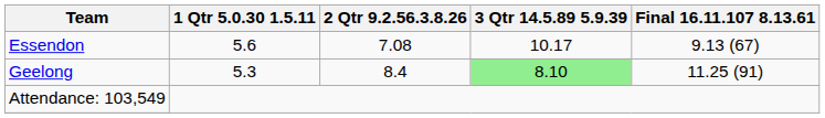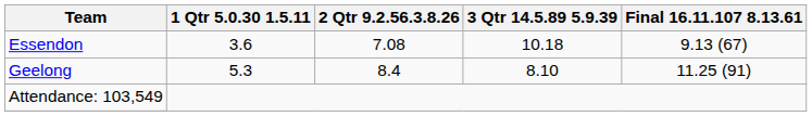 <table class="wikitable">
 <tr>
 <th>Team</th>
 <th>1 Qtr 5.0.30 1.5.11</th>
 <th>2 Qtr 9.2.56.3.8.26</th>
 <th>3 Qtr 14.5.89 5.9.39</th>
 <th>Final 16.11.107 8.13.61</th>
 </tr>
 <tr>
 <td><a href='#'>Essendon</a></td>
-<td align=center>5.6</td>
+<td align=center>3.6</td>
 <td align=center>7.08</td>
-<td align=center>10.17</td>
+<td align=center>10.18</td>
 <td align=center>9.13 (67)</td>
 </tr>
 <tr>
 <td><a href='#'>Geelong</a></td>
 <td align=center>5.3</td>
 <td align=center>8.4</td>
-<td align=center style="background: lightgreen;">8.10</td>
+<td align=center>8.10</td>
 <td align=center>11.25 (91)</td>
 </tr>
 <tr>
 <td align=center>Attendance: 103,549</td>
 </tr>
 <tr>
 </tr>
 </table>
